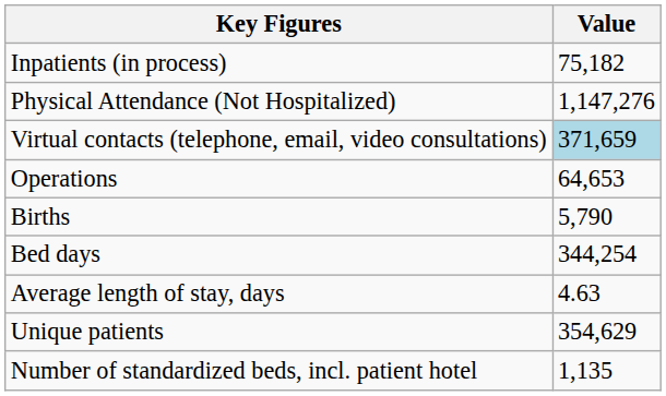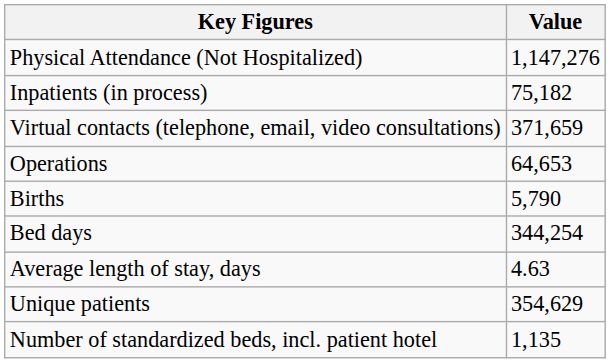 <table class="wikitable">
 <tr>
 <th>Key Figures</th>
 <th>Value</th>
 </tr>
 <tr>
+<td>Physical Attendance (Not Hospitalized)</td>
+<td>1,147,276</td>
+</tr>
+<tr>
 <td>Inpatients (in process)</td>
 <td>75,182</td>
 </tr>
 <tr>
-<td>Physical Attendance (Not Hospitalized)</td>
-<td>1,147,276</td>
-</tr>
-<tr>
 <td>Virtual contacts (telephone, email, video consultations)</td>
-<td style="background: lightblue;">371,659</td>
+<td>371,659</td>
 </tr>
 <tr>
 <td>Operations</td>
 <td>64,653</td>
 </tr>
 <tr>
 <td>Births</td>
 <td>5,790</td>
 </tr>
 <tr>
 <td>Bed days</td>
 <td>344,254</td>
 </tr>
 <tr>
 <td>Average length of stay, days</td>
 <td>4.63</td>
 </tr>
 <tr>
 <td>Unique patients</td>
 <td>354,629</td>
 </tr>
 <tr>
 <td>Number of standardized beds, incl. patient hotel</td>
 <td>1,135</td>
 </tr>
 </table>
